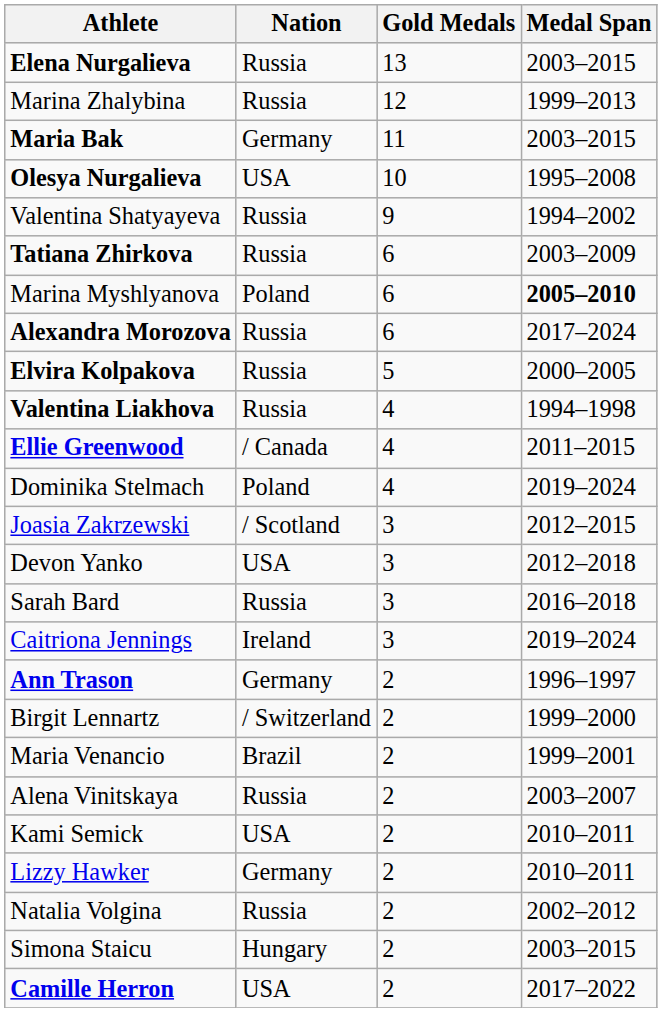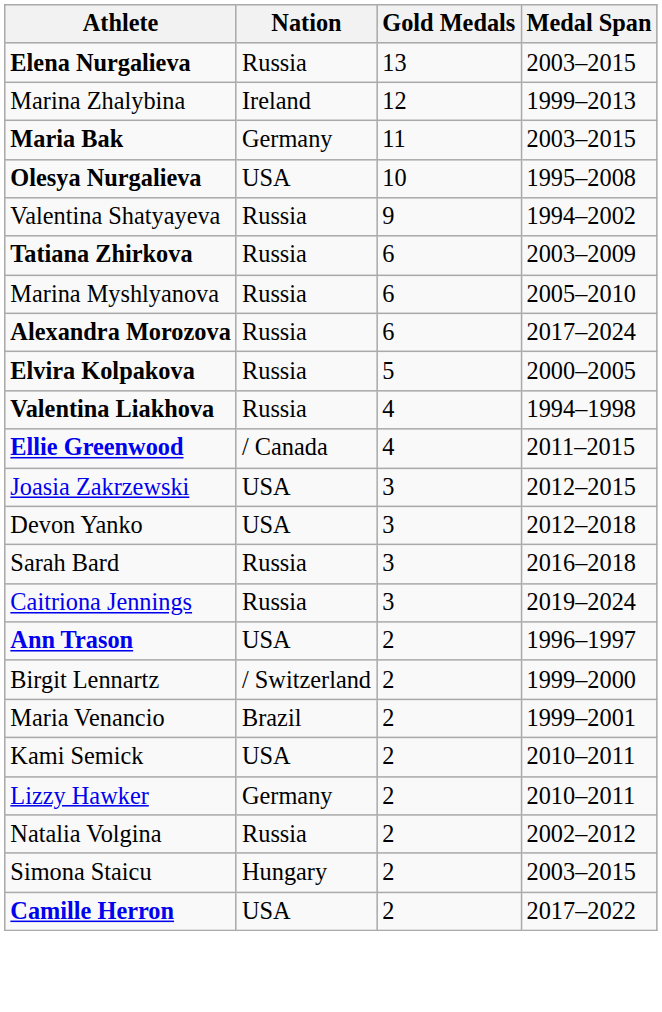 <table class="wikitable sortable">
 <tr>
 <th>Athlete</th>
 <th>Nation</th>
 <th>Gold Medals</th>
 <th>Medal Span</th>
 </tr>
 <tr>
 <td><strong>Elena Nurgalieva</strong></td>
 <td> Russia</td>
 <td>13</td>
 <td>2003–2015</td>
 </tr>
 <tr>
 <td>Marina Zhalybina</td>
-<td> Russia</td>
+<td> Ireland</td>
 <td>12</td>
 <td>1999–2013</td>
 </tr>
 <tr>
 <td><strong>Maria Bak</strong></td>
 <td> Germany</td>
 <td>11</td>
 <td>2003–2015</td>
 </tr>
 <tr>
 <td><strong>Olesya Nurgalieva</strong></td>
 <td> USA</td>
 <td>10</td>
 <td>1995–2008</td>
 </tr>
 <tr>
 <td>Valentina Shatyayeva</td>
 <td> Russia</td>
 <td>9</td>
 <td>1994–2002</td>
 </tr>
 <tr>
 <td><strong>Tatiana Zhirkova</strong></td>
 <td> Russia</td>
 <td>6</td>
 <td>2003–2009</td>
 </tr>
 <tr>
 <td>Marina Myshlyanova</td>
-<td> Poland</td>
+<td> Russia</td>
 <td>6</td>
-<td><strong>2005–2010</strong></td>
+<td>2005–2010</td>
 </tr>
 <tr>
 <td><strong>Alexandra Morozova</strong></td>
 <td> Russia</td>
 <td>6</td>
 <td>2017–2024</td>
 </tr>
 <tr>
 <td><strong>Elvira Kolpakova</strong></td>
 <td> Russia</td>
 <td>5</td>
 <td>2000–2005</td>
 </tr>
 <tr>
 <td><strong>Valentina Liakhova</strong></td>
 <td> Russia</td>
 <td>4</td>
 <td>1994–1998</td>
 </tr>
 <tr>
 <td><strong><a href='#'>Ellie Greenwood</a></strong></td>
 <td> /  Canada</td>
 <td>4</td>
 <td>2011–2015</td>
 </tr>
 <tr>
-<td>Dominika Stelmach</td>
-<td> Poland</td>
-<td>4</td>
-<td>2019–2024</td>
-</tr>
-<tr>
 <td><a href='#'>Joasia Zakrzewski</a></td>
-<td> /  Scotland</td>
+<td> USA</td>
 <td>3</td>
 <td>2012–2015</td>
 </tr>
 <tr>
 <td>Devon Yanko</td>
 <td> USA</td>
 <td>3</td>
 <td>2012–2018</td>
 </tr>
 <tr>
 <td>Sarah Bard</td>
 <td> Russia</td>
 <td>3</td>
 <td>2016–2018</td>
 </tr>
 <tr>
 <td><a href='#'>Caitriona Jennings</a></td>
-<td> Ireland</td>
+<td> Russia</td>
 <td>3</td>
 <td>2019–2024</td>
 </tr>
 <tr>
 <td><strong><a href='#'>Ann Trason</a></strong></td>
-<td> Germany</td>
+<td> USA</td>
 <td>2</td>
 <td>1996–1997</td>
 </tr>
 <tr>
 <td>Birgit Lennartz</td>
 <td> /  Switzerland</td>
 <td>2</td>
 <td>1999–2000</td>
 </tr>
 <tr>
 <td>Maria Venancio</td>
 <td> Brazil</td>
 <td>2</td>
 <td>1999–2001</td>
-</tr>
-<tr>
-<td>Alena Vinitskaya</td>
-<td> Russia</td>
-<td>2</td>
-<td>2003–2007</td>
 </tr>
 <tr>
 <td>Kami Semick</td>
 <td> USA</td>
 <td>2</td>
 <td>2010–2011</td>
 </tr>
 <tr>
 <td><a href='#'>Lizzy Hawker</a></td>
 <td> Germany</td>
 <td>2</td>
 <td>2010–2011</td>
 </tr>
 <tr>
 <td>Natalia Volgina</td>
 <td> Russia</td>
 <td>2</td>
 <td>2002–2012</td>
 </tr>
 <tr>
 <td>Simona Staicu</td>
 <td> Hungary</td>
 <td>2</td>
 <td>2003–2015</td>
 </tr>
 <tr>
 <td><strong><a href='#'>Camille Herron</a></strong></td>
 <td> USA</td>
 <td>2</td>
 <td>2017–2022</td>
 </tr>
 </table>
